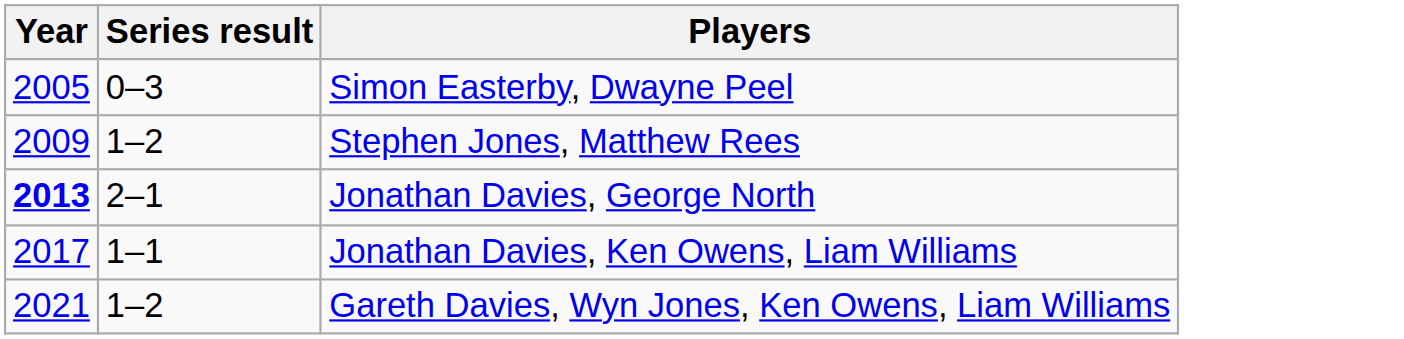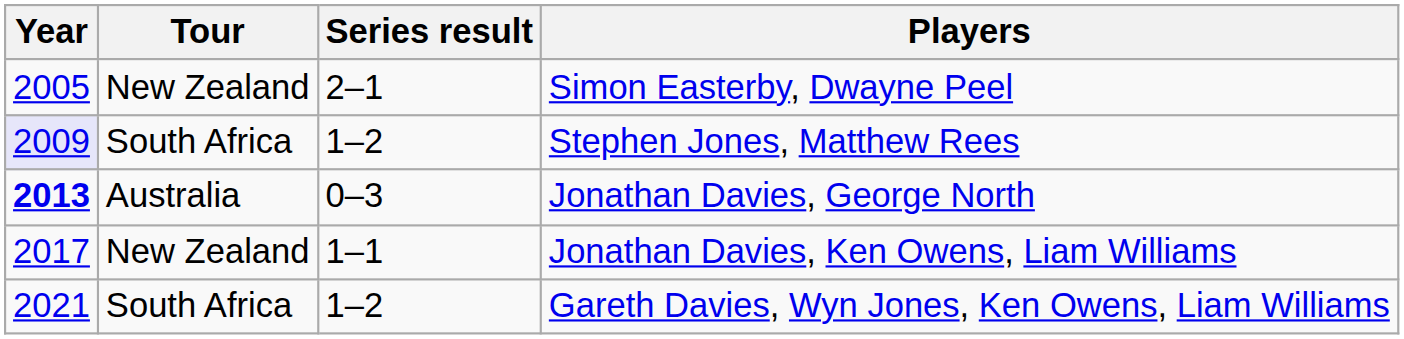 <table class="wikitable">
 <tr>
 <th>Year</th>
+<th>Tour</th>
 <th>Series result</th>
 <th>Players</th>
 </tr>
 <tr>
 <td><a href='#'>2005</a></td>
-<td>0–3</td>
+<td> New Zealand</td>
+<td>2–1</td>
 <td><a href='#'>Simon Easterby</a>, <a href='#'>Dwayne Peel</a></td>
 </tr>
 <tr>
-<td><a href='#'>2009</a></td>
+<td style="background: lavender;"><a href='#'>2009</a></td>
+<td> South Africa</td>
 <td>1–2</td>
 <td><a href='#'>Stephen Jones</a>, <a href='#'>Matthew Rees</a></td>
 </tr>
 <tr>
 <td><strong><a href='#'>2013</a></strong></td>
-<td>2–1</td>
+<td> Australia</td>
+<td>0–3</td>
 <td><a href='#'>Jonathan Davies</a>, <a href='#'>George North</a></td>
 </tr>
 <tr>
 <td><a href='#'>2017</a></td>
+<td> New Zealand</td>
 <td>1–1</td>
 <td><a href='#'>Jonathan Davies</a>, <a href='#'>Ken Owens</a>, <a href='#'>Liam Williams</a></td>
 </tr>
 <tr>
 <td><a href='#'>2021</a></td>
+<td> South Africa</td>
 <td>1–2</td>
 <td><a href='#'>Gareth Davies</a>, <a href='#'>Wyn Jones</a>, <a href='#'>Ken Owens</a>, <a href='#'>Liam Williams</a></td>
 </tr>
 </table>
